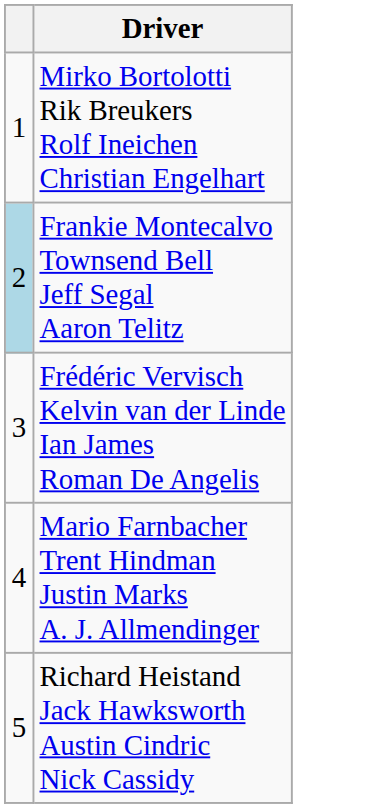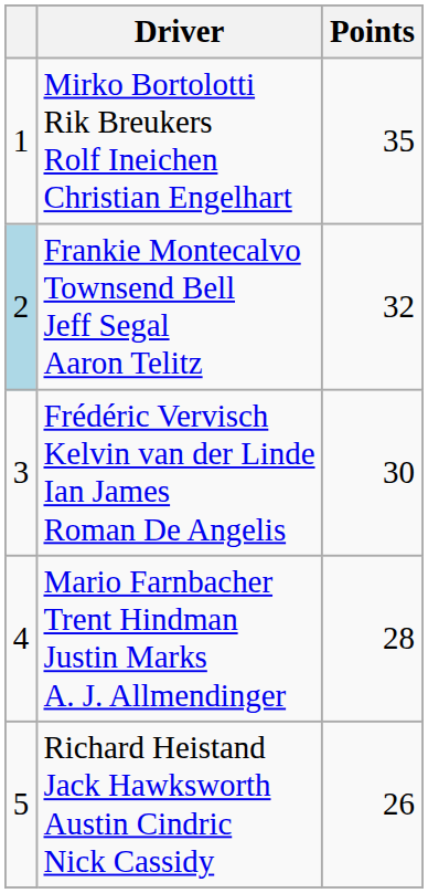 <table class="wikitable" style="font-size: 95%;">
 <tr>
 <th scope="col"></th>
 <th scope="col">Driver</th>
+<th scope="col">Points</th>
 </tr>
 <tr>
 <td align=center>1</td>
 <td> <a href='#'>Mirko Bortolotti</a><br> Rik Breukers<br> <a href='#'>Rolf Ineichen</a><br> <a href='#'>Christian Engelhart</a></td>
+<td align=right>35</td>
 </tr>
 <tr>
 <td align=center style="background: lightblue;">2</td>
 <td> <a href='#'>Frankie Montecalvo</a><br> <a href='#'>Townsend Bell</a><br> <a href='#'>Jeff Segal</a><br> <a href='#'>Aaron Telitz</a></td>
+<td align=right>32</td>
 </tr>
 <tr>
 <td align=center>3</td>
 <td> <a href='#'>Frédéric Vervisch</a><br> <a href='#'>Kelvin van der Linde</a><br> <a href='#'>Ian James</a><br> <a href='#'>Roman De Angelis</a></td>
+<td align=right>30</td>
 </tr>
 <tr>
 <td align=center>4</td>
 <td> <a href='#'>Mario Farnbacher</a><br> <a href='#'>Trent Hindman</a><br> <a href='#'>Justin Marks</a><br> <a href='#'>A. J. Allmendinger</a></td>
+<td align=right>28</td>
 </tr>
 <tr>
 <td align=center>5</td>
 <td> Richard Heistand<br> <a href='#'>Jack Hawksworth</a><br> <a href='#'>Austin Cindric</a><br> <a href='#'>Nick Cassidy</a></td>
+<td align=right>26</td>
 </tr>
 </table>
